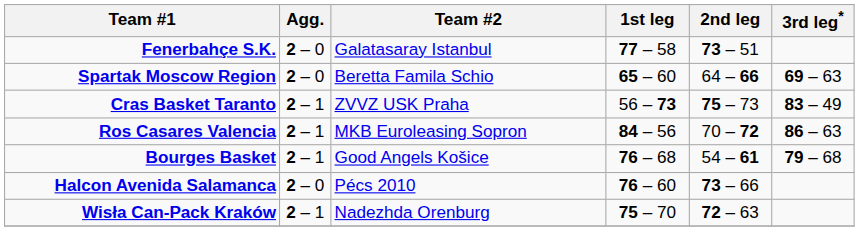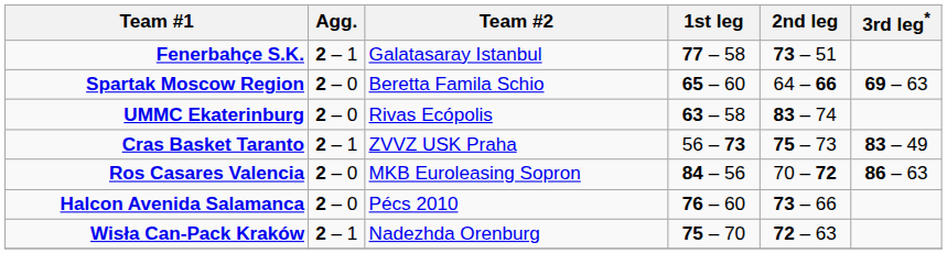 <table class=wikitable style="text-align:center">
 <tr>
 <th width=250>Team #1</th>
 <th width=40>Agg.</th>
 <th width=250>Team #2</th>
 <th width=70>1st leg</th>
 <th width=70>2nd leg</th>
 <th width=70>3rd leg<sup>*</sup></th>
 </tr>
 <tr>
 <td align=right><strong><a href='#'>Fenerbahçe S.K.</a></strong> </td>
-<td><strong>2</strong> – 0</td>
+<td><strong>2</strong> – 1</td>
 <td align=left> <a href='#'>Galatasaray Istanbul</a></td>
 <td><strong>77</strong> – 58</td>
 <td><strong>73</strong> – 51</td>
 <td></td>
 </tr>
 <tr>
 <td align=right><strong><a href='#'>Spartak Moscow Region</a></strong> </td>
 <td><strong>2</strong> – 0</td>
 <td align=left> <a href='#'>Beretta Famila Schio</a></td>
 <td><strong>65</strong> – 60</td>
 <td>64 – <strong>66</strong></td>
 <td><strong>69</strong> – 63</td>
 </tr>
 <tr>
+<td align=right><strong><a href='#'>UMMC Ekaterinburg</a></strong> </td>
+<td><strong>2</strong> – 0</td>
+<td align=left> <a href='#'>Rivas Ecópolis</a></td>
+<td><strong>63</strong> – 58</td>
+<td><strong>83</strong> – 74</td>
+<td></td>
+</tr>
+<tr>
 <td align=right><strong><a href='#'>Cras Basket Taranto</a> </strong></td>
 <td><strong>2</strong> – 1</td>
 <td align=left> <a href='#'>ZVVZ USK Praha</a></td>
 <td>56 – <strong>73</strong></td>
 <td><strong>75</strong> – 73</td>
 <td><strong>83</strong> – 49</td>
 </tr>
 <tr>
 <td align=right><strong><a href='#'>Ros Casares Valencia</a> </strong></td>
-<td><strong>2</strong> – 1</td>
+<td><strong>2</strong> – 0</td>
 <td align=left> <a href='#'>MKB Euroleasing Sopron</a></td>
 <td><strong>84</strong> – 56</td>
 <td>70 – <strong>72</strong></td>
 <td><strong>86</strong> – 63</td>
-</tr>
-<tr>
-<td align=right><strong><a href='#'>Bourges Basket</a> </strong></td>
-<td><strong>2</strong> – 1</td>
-<td align=left> <a href='#'>Good Angels Košice</a></td>
-<td><strong>76</strong> – 68</td>
-<td>54 – <strong>61</strong></td>
-<td><strong>79</strong> – 68</td>
 </tr>
 <tr>
 <td align=right><strong><a href='#'>Halcon Avenida Salamanca</a></strong> </td>
 <td><strong>2</strong> – 0</td>
 <td align=left> <a href='#'>Pécs 2010</a></td>
 <td><strong>76</strong> – 60</td>
 <td><strong>73</strong> – 66</td>
 <td></td>
 </tr>
 <tr>
 <td align=right><strong><a href='#'>Wisła Can-Pack Kraków</a></strong> </td>
 <td><strong>2</strong> – 1</td>
 <td align=left> <a href='#'>Nadezhda Orenburg</a></td>
 <td><strong>75</strong> – 70</td>
 <td><strong>72</strong> – 63</td>
 <td></td>
 </tr>
 <tr>
 </tr>
 </table>
